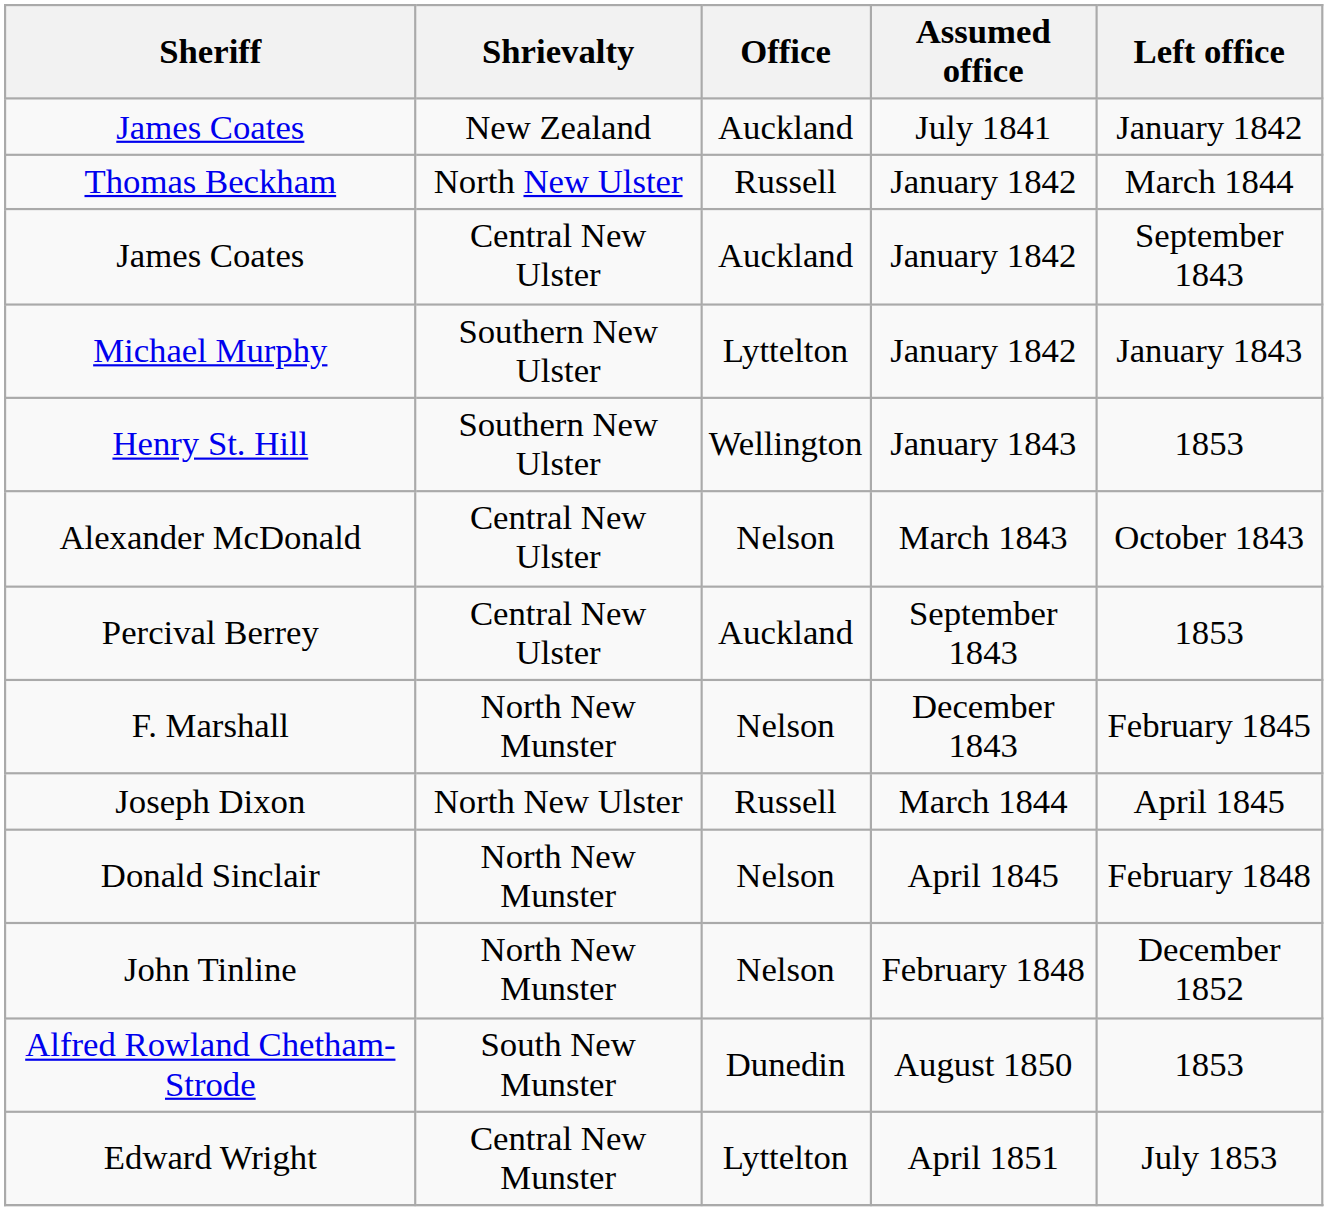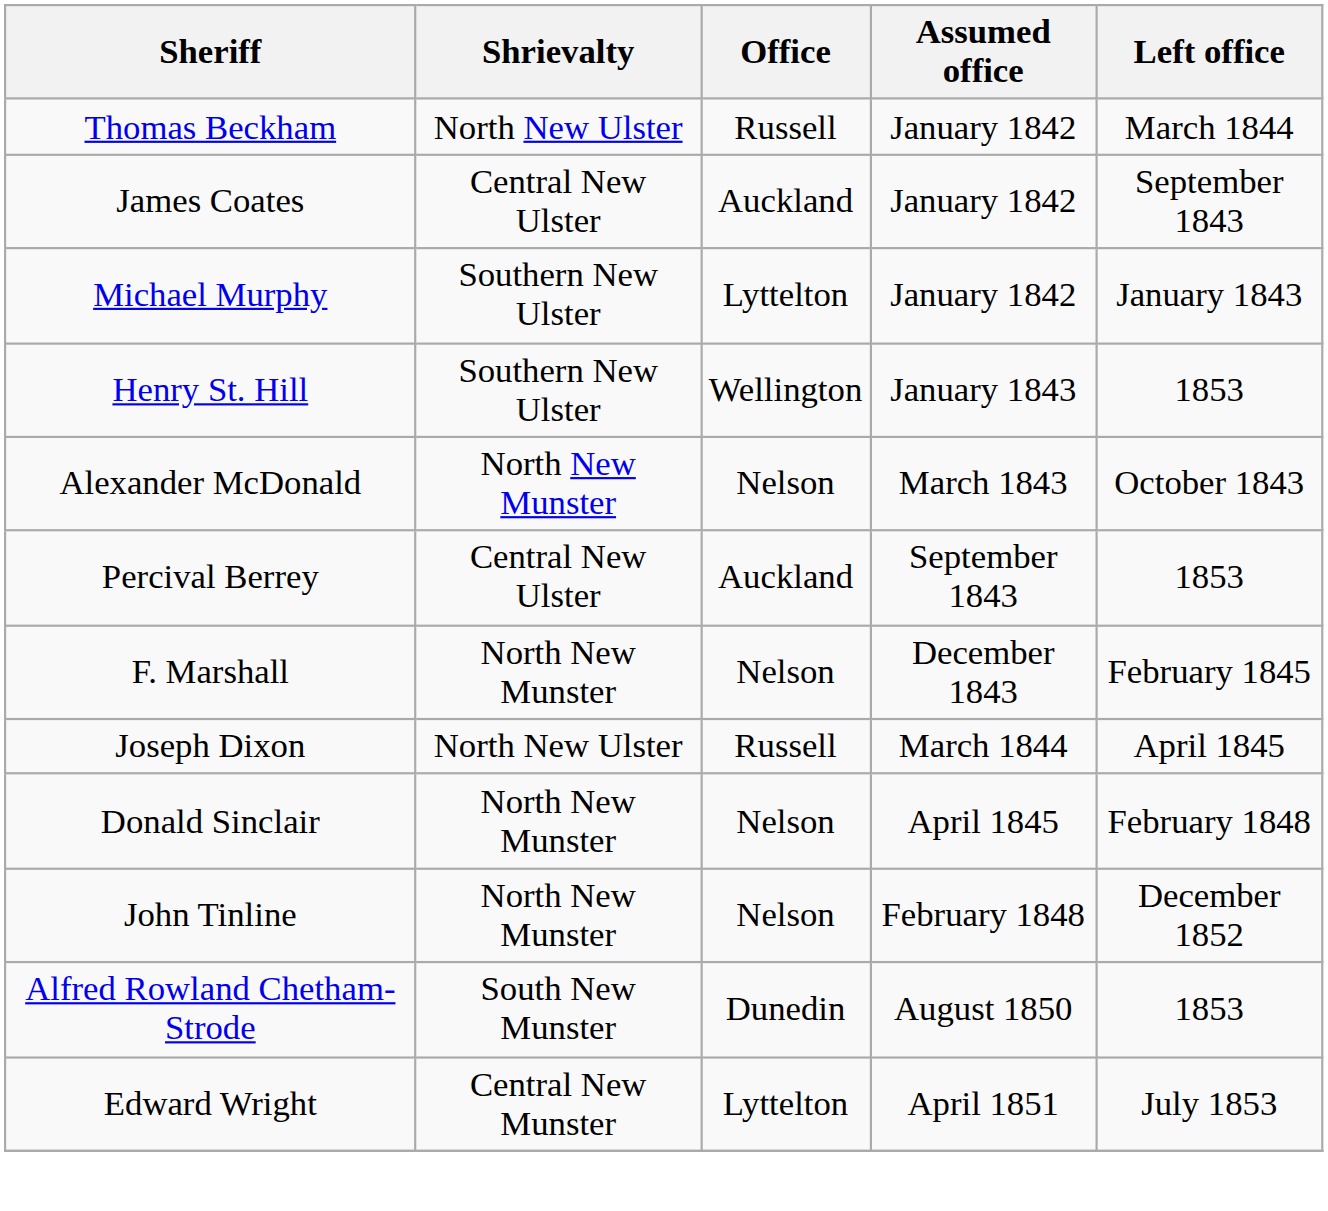 <table class="wikitable plainrowheaders" style="text-align:center;">
 <tr>
 <th>Sheriff</th>
 <th>Shrievalty</th>
 <th>Office</th>
 <th>Assumed office</th>
 <th>Left office</th>
-</tr>
-<tr>
-<td><a href='#'>James Coates</a></td>
-<td>New Zealand</td>
-<td>Auckland</td>
-<td>July 1841</td>
-<td>January 1842</td>
 </tr>
 <tr>
 <td><a href='#'>Thomas Beckham</a></td>
 <td>North <a href='#'>New Ulster</a></td>
 <td>Russell</td>
 <td>January 1842</td>
 <td>March 1844</td>
 </tr>
 <tr>
 <td>James Coates</td>
 <td>Central New Ulster</td>
 <td>Auckland</td>
 <td>January 1842</td>
 <td>September 1843</td>
 </tr>
 <tr>
 <td><a href='#'>Michael Murphy</a></td>
 <td>Southern New Ulster</td>
 <td>Lyttelton</td>
 <td>January 1842</td>
 <td>January 1843</td>
 </tr>
 <tr>
 <td><a href='#'>Henry St. Hill</a></td>
 <td>Southern New Ulster</td>
 <td>Wellington</td>
 <td>January 1843</td>
 <td>1853</td>
 </tr>
 <tr>
 <td>Alexander McDonald</td>
-<td>Central New Ulster</td>
+<td>North <a href='#'>New Munster</a></td>
 <td>Nelson</td>
 <td>March 1843</td>
 <td>October 1843</td>
 </tr>
 <tr>
 <td>Percival Berrey</td>
 <td>Central New Ulster</td>
 <td>Auckland</td>
 <td>September 1843</td>
 <td>1853</td>
 </tr>
 <tr>
 <td>F. Marshall</td>
 <td>North New Munster</td>
 <td>Nelson</td>
 <td>December 1843</td>
 <td>February 1845</td>
 </tr>
 <tr>
 <td>Joseph Dixon</td>
 <td>North New Ulster</td>
 <td>Russell</td>
 <td>March 1844</td>
 <td>April 1845</td>
 </tr>
 <tr>
 <td>Donald Sinclair</td>
 <td>North New Munster</td>
 <td>Nelson</td>
 <td>April 1845</td>
 <td>February 1848</td>
 </tr>
 <tr>
 <td>John Tinline</td>
 <td>North New Munster</td>
 <td>Nelson</td>
 <td>February 1848</td>
 <td>December 1852</td>
 </tr>
 <tr>
 <td><a href='#'>Alfred Rowland Chetham-Strode</a></td>
 <td>South New Munster</td>
 <td>Dunedin</td>
 <td>August 1850</td>
 <td>1853</td>
 </tr>
 <tr>
 <td>Edward Wright</td>
 <td>Central New Munster</td>
 <td>Lyttelton</td>
 <td>April 1851</td>
 <td>July 1853</td>
 </tr>
 <tr>
 </tr>
 </table>
